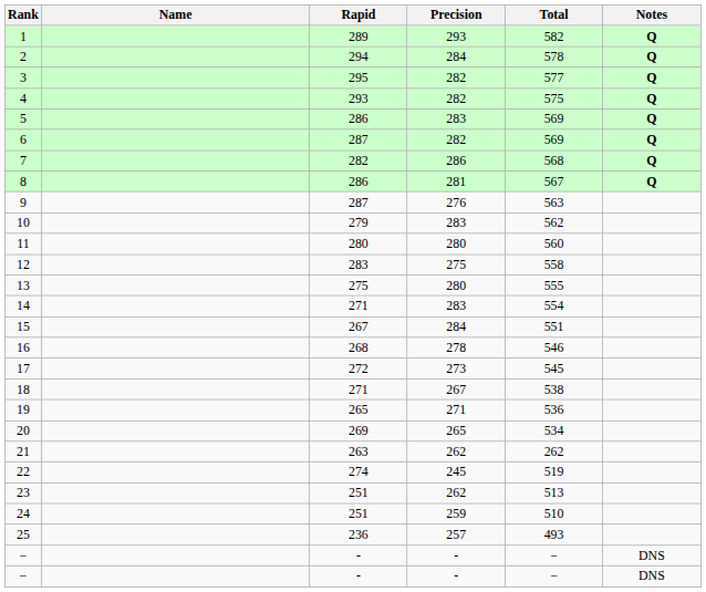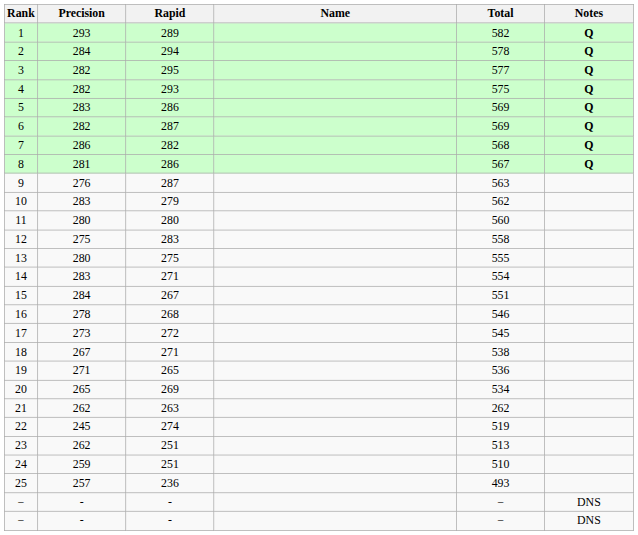 <table class="wikitable sortable" style="text-align:center;">
 <tr>
 <th>Rank</th>
+<th style="width:7em;">Precision</th>
+<th style="width:7em;">Rapid</th>
 <th style="width:20em;">Name</th>
-<th style="width:7em;">Rapid</th>
-<th style="width:7em;">Precision</th>
 <th style="width:7em;">Total</th>
 <th style="width:7em;">Notes</th>
 </tr>
 <tr bgcolor=ccffcc>
 <td>1</td>
+<td>293</td>
+<td>289</td>
 <td align=left></td>
-<td>289</td>
-<td>293</td>
 <td>582</td>
 <td><strong>Q</strong></td>
 </tr>
 <tr bgcolor=ccffcc>
 <td>2</td>
+<td>284</td>
+<td>294</td>
 <td align=left></td>
-<td>294</td>
-<td>284</td>
 <td>578</td>
 <td><strong>Q</strong></td>
 </tr>
 <tr bgcolor=ccffcc>
 <td>3</td>
+<td>282</td>
+<td>295</td>
 <td align=left></td>
-<td>295</td>
-<td>282</td>
 <td>577</td>
 <td><strong>Q</strong></td>
 </tr>
 <tr bgcolor=ccffcc>
 <td>4</td>
+<td>282</td>
+<td>293</td>
 <td align=left></td>
-<td>293</td>
-<td>282</td>
 <td>575</td>
 <td><strong>Q</strong></td>
 </tr>
 <tr bgcolor=ccffcc>
 <td>5</td>
+<td>283</td>
+<td>286</td>
 <td align=left></td>
-<td>286</td>
-<td>283</td>
 <td>569</td>
 <td><strong>Q</strong></td>
 </tr>
 <tr bgcolor=ccffcc>
 <td>6</td>
+<td>282</td>
+<td>287</td>
 <td align=left></td>
-<td>287</td>
-<td>282</td>
 <td>569</td>
 <td><strong>Q</strong></td>
 </tr>
 <tr bgcolor=ccffcc>
 <td>7</td>
+<td>286</td>
+<td>282</td>
 <td align=left></td>
-<td>282</td>
-<td>286</td>
 <td>568</td>
 <td><strong>Q</strong></td>
 </tr>
 <tr bgcolor=ccffcc>
 <td>8</td>
+<td>281</td>
+<td>286</td>
 <td align=left></td>
-<td>286</td>
-<td>281</td>
 <td>567</td>
 <td><strong>Q</strong></td>
 </tr>
 <tr>
 <td>9</td>
+<td>276</td>
+<td>287</td>
 <td align=left></td>
-<td>287</td>
-<td>276</td>
 <td>563</td>
 <td></td>
 </tr>
 <tr>
 <td>10</td>
+<td>283</td>
+<td>279</td>
 <td align=left></td>
-<td>279</td>
-<td>283</td>
 <td>562</td>
 <td></td>
 </tr>
 <tr>
 <td>11</td>
-<td align=left></td>
 <td>280</td>
 <td>280</td>
+<td align=left></td>
 <td>560</td>
 <td></td>
 </tr>
 <tr>
 <td>12</td>
+<td>275</td>
+<td>283</td>
 <td align=left></td>
-<td>283</td>
-<td>275</td>
 <td>558</td>
 <td></td>
 </tr>
 <tr>
 <td>13</td>
+<td>280</td>
+<td>275</td>
 <td align=left></td>
-<td>275</td>
-<td>280</td>
 <td>555</td>
 <td></td>
 </tr>
 <tr>
 <td>14</td>
+<td>283</td>
+<td>271</td>
 <td align=left></td>
-<td>271</td>
-<td>283</td>
 <td>554</td>
 <td></td>
 </tr>
 <tr>
 <td>15</td>
+<td>284</td>
+<td>267</td>
 <td align=left></td>
-<td>267</td>
-<td>284</td>
 <td>551</td>
 <td></td>
 </tr>
 <tr>
 <td>16</td>
+<td>278</td>
+<td>268</td>
 <td align=left></td>
-<td>268</td>
-<td>278</td>
 <td>546</td>
 <td></td>
 </tr>
 <tr>
 <td>17</td>
+<td>273</td>
+<td>272</td>
 <td align=left></td>
-<td>272</td>
-<td>273</td>
 <td>545</td>
 <td></td>
 </tr>
 <tr>
 <td>18</td>
+<td>267</td>
+<td>271</td>
 <td align=left></td>
-<td>271</td>
-<td>267</td>
 <td>538</td>
 <td></td>
 </tr>
 <tr>
 <td>19</td>
+<td>271</td>
+<td>265</td>
 <td align=left></td>
-<td>265</td>
-<td>271</td>
 <td>536</td>
 <td></td>
 </tr>
 <tr>
 <td>20</td>
+<td>265</td>
+<td>269</td>
 <td align=left></td>
-<td>269</td>
-<td>265</td>
 <td>534</td>
 <td></td>
 </tr>
 <tr>
 <td>21</td>
+<td>262</td>
+<td>263</td>
 <td align=left></td>
-<td>263</td>
-<td>262</td>
 <td>262</td>
 <td></td>
 </tr>
 <tr>
 <td>22</td>
+<td>245</td>
+<td>274</td>
 <td align=left></td>
-<td>274</td>
-<td>245</td>
 <td>519</td>
 <td></td>
 </tr>
 <tr>
 <td>23</td>
+<td>262</td>
+<td>251</td>
 <td align=left></td>
-<td>251</td>
-<td>262</td>
 <td>513</td>
 <td></td>
 </tr>
 <tr>
 <td>24</td>
+<td>259</td>
+<td>251</td>
 <td align=left></td>
-<td>251</td>
-<td>259</td>
 <td>510</td>
 <td></td>
 </tr>
 <tr>
 <td>25</td>
+<td>257</td>
+<td>236</td>
 <td align=left></td>
-<td>236</td>
-<td>257</td>
 <td>493</td>
 <td></td>
 </tr>
 <tr>
 <td>−</td>
-<td align=left></td>
 <td>-</td>
 <td>-</td>
+<td align=left></td>
 <td>−</td>
 <td>DNS</td>
 </tr>
 <tr>
 <td>−</td>
-<td align=left></td>
 <td>-</td>
 <td>-</td>
+<td align=left></td>
 <td>−</td>
 <td>DNS</td>
 </tr>
 </table>
